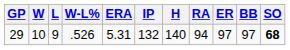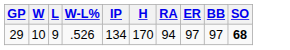 <table class="wikitable">
 <tr>
 <th><a href='#'>GP</a></th>
 <th><a href='#'>W</a></th>
 <th><a href='#'>L</a></th>
 <th><a href='#'>W-L%</a></th>
-<th><a href='#'>ERA</a></th>
 <th><a href='#'>IP</a></th>
 <th><a href='#'>H</a></th>
 <th><a href='#'>RA</a></th>
 <th><a href='#'>ER</a></th>
 <th><a href='#'>BB</a></th>
 <th><a href='#'>SO</a></th>
 </tr>
 <tr align=center>
 <td>29</td>
 <td>10</td>
 <td>9</td>
 <td>.526</td>
-<td>5.31</td>
-<td>132</td>
-<td>140</td>
+<td>134</td>
+<td>170</td>
 <td>94</td>
 <td>97</td>
 <td>97</td>
 <td><strong>68</strong></td>
 </tr>
 </table>
